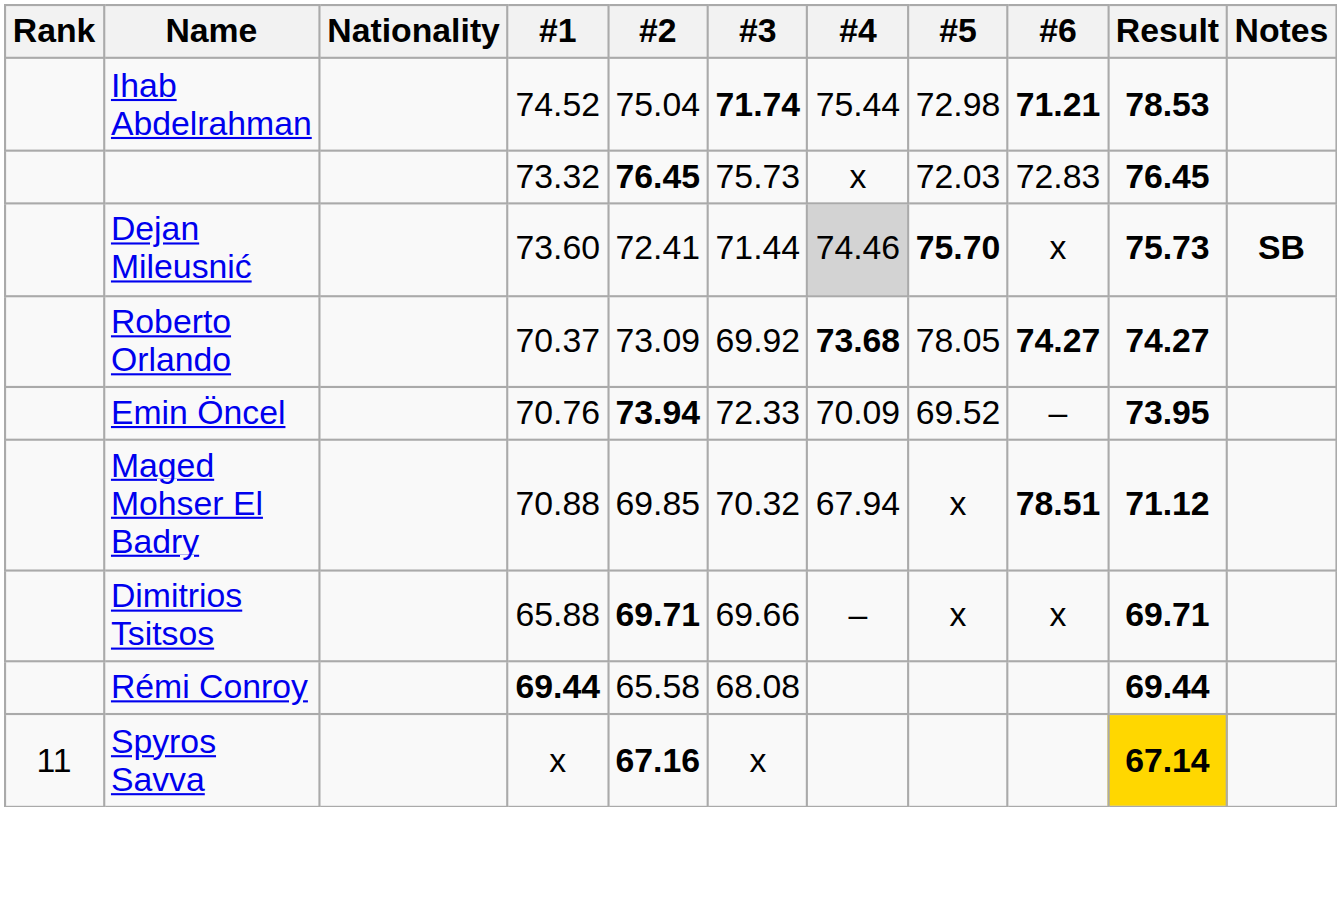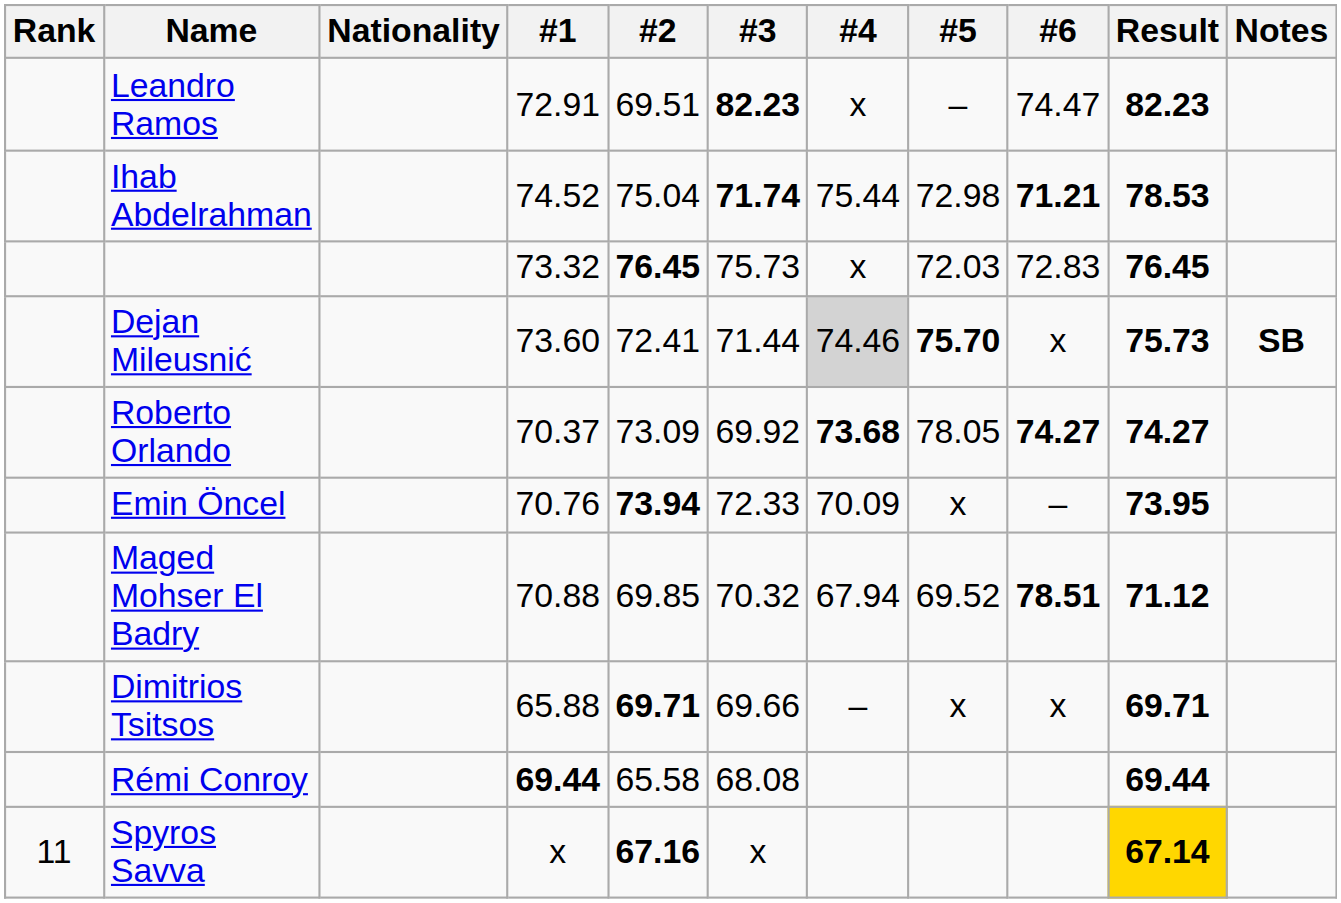 <table class="wikitable sortable" style="text-align:center">
 <tr>
 <th>Rank</th>
 <th>Name</th>
 <th>Nationality</th>
 <th>#1</th>
 <th>#2</th>
 <th>#3</th>
 <th>#4</th>
 <th>#5</th>
 <th>#6</th>
 <th>Result</th>
 <th>Notes</th>
+</tr>
+<tr>
+<td></td>
+<td align=left><a href='#'>Leandro Ramos</a></td>
+<td align=left></td>
+<td>72.91</td>
+<td>69.51</td>
+<td><strong>82.23</strong></td>
+<td>x</td>
+<td>–</td>
+<td>74.47</td>
+<td><strong>82.23</strong></td>
+<td></td>
 </tr>
 <tr>
 <td></td>
 <td align=left><a href='#'>Ihab Abdelrahman</a></td>
 <td align=left></td>
 <td>74.52</td>
 <td>75.04</td>
 <td><strong>71.74</strong></td>
 <td>75.44</td>
 <td>72.98</td>
 <td><strong>71.21</strong></td>
 <td><strong>78.53</strong></td>
 <td></td>
 </tr>
 <tr>
 <td></td>
 <td align=left></td>
 <td align=left></td>
 <td>73.32</td>
 <td><strong>76.45</strong></td>
 <td>75.73</td>
 <td>x</td>
 <td>72.03</td>
 <td>72.83</td>
 <td><strong>76.45</strong></td>
 <td></td>
 </tr>
 <tr>
 <td></td>
 <td align=left><a href='#'>Dejan Mileusnić</a></td>
 <td align=left></td>
 <td>73.60</td>
 <td>72.41</td>
 <td>71.44</td>
 <td style="background: lightgrey;">74.46</td>
 <td><strong>75.70</strong></td>
 <td>x</td>
 <td><strong>75.73</strong></td>
 <td><strong>SB</strong></td>
 </tr>
 <tr>
 <td></td>
 <td align=left><a href='#'>Roberto Orlando</a></td>
 <td align=left></td>
 <td>70.37</td>
 <td>73.09</td>
 <td>69.92</td>
 <td><strong>73.68</strong></td>
 <td>78.05</td>
 <td><strong>74.27</strong></td>
 <td><strong>74.27</strong></td>
 <td></td>
 </tr>
 <tr>
 <td></td>
 <td align=left><a href='#'>Emin Öncel</a></td>
 <td align=left></td>
 <td>70.76</td>
 <td><strong>73.94</strong></td>
 <td>72.33</td>
 <td>70.09</td>
-<td>69.52</td>
+<td>x</td>
 <td>–</td>
 <td><strong>73.95</strong></td>
 <td></td>
 </tr>
 <tr>
 <td></td>
 <td align=left><a href='#'>Maged Mohser El Badry</a></td>
 <td align=left></td>
 <td>70.88</td>
 <td>69.85</td>
 <td>70.32</td>
 <td>67.94</td>
-<td>x</td>
+<td>69.52</td>
 <td><strong>78.51</strong></td>
 <td><strong>71.12</strong></td>
 <td></td>
 </tr>
 <tr>
 <td></td>
 <td align=left><a href='#'>Dimitrios Tsitsos</a></td>
 <td align=left></td>
 <td>65.88</td>
 <td><strong>69.71</strong></td>
 <td>69.66</td>
 <td>–</td>
 <td>x</td>
 <td>x</td>
 <td><strong>69.71</strong></td>
 <td></td>
 </tr>
 <tr>
 <td></td>
 <td align=left><a href='#'>Rémi Conroy</a></td>
 <td align=left></td>
 <td><strong>69.44</strong></td>
 <td>65.58</td>
 <td>68.08</td>
 <td></td>
 <td></td>
 <td></td>
 <td><strong>69.44</strong></td>
 <td></td>
 </tr>
 <tr>
 <td>11</td>
 <td align=left><a href='#'>Spyros Savva</a></td>
 <td align=left></td>
 <td>x</td>
 <td><strong>67.16</strong></td>
 <td>x</td>
 <td></td>
 <td></td>
 <td></td>
 <td style="background: gold;"><strong>67.14</strong></td>
 <td></td>
 </tr>
 </table>
